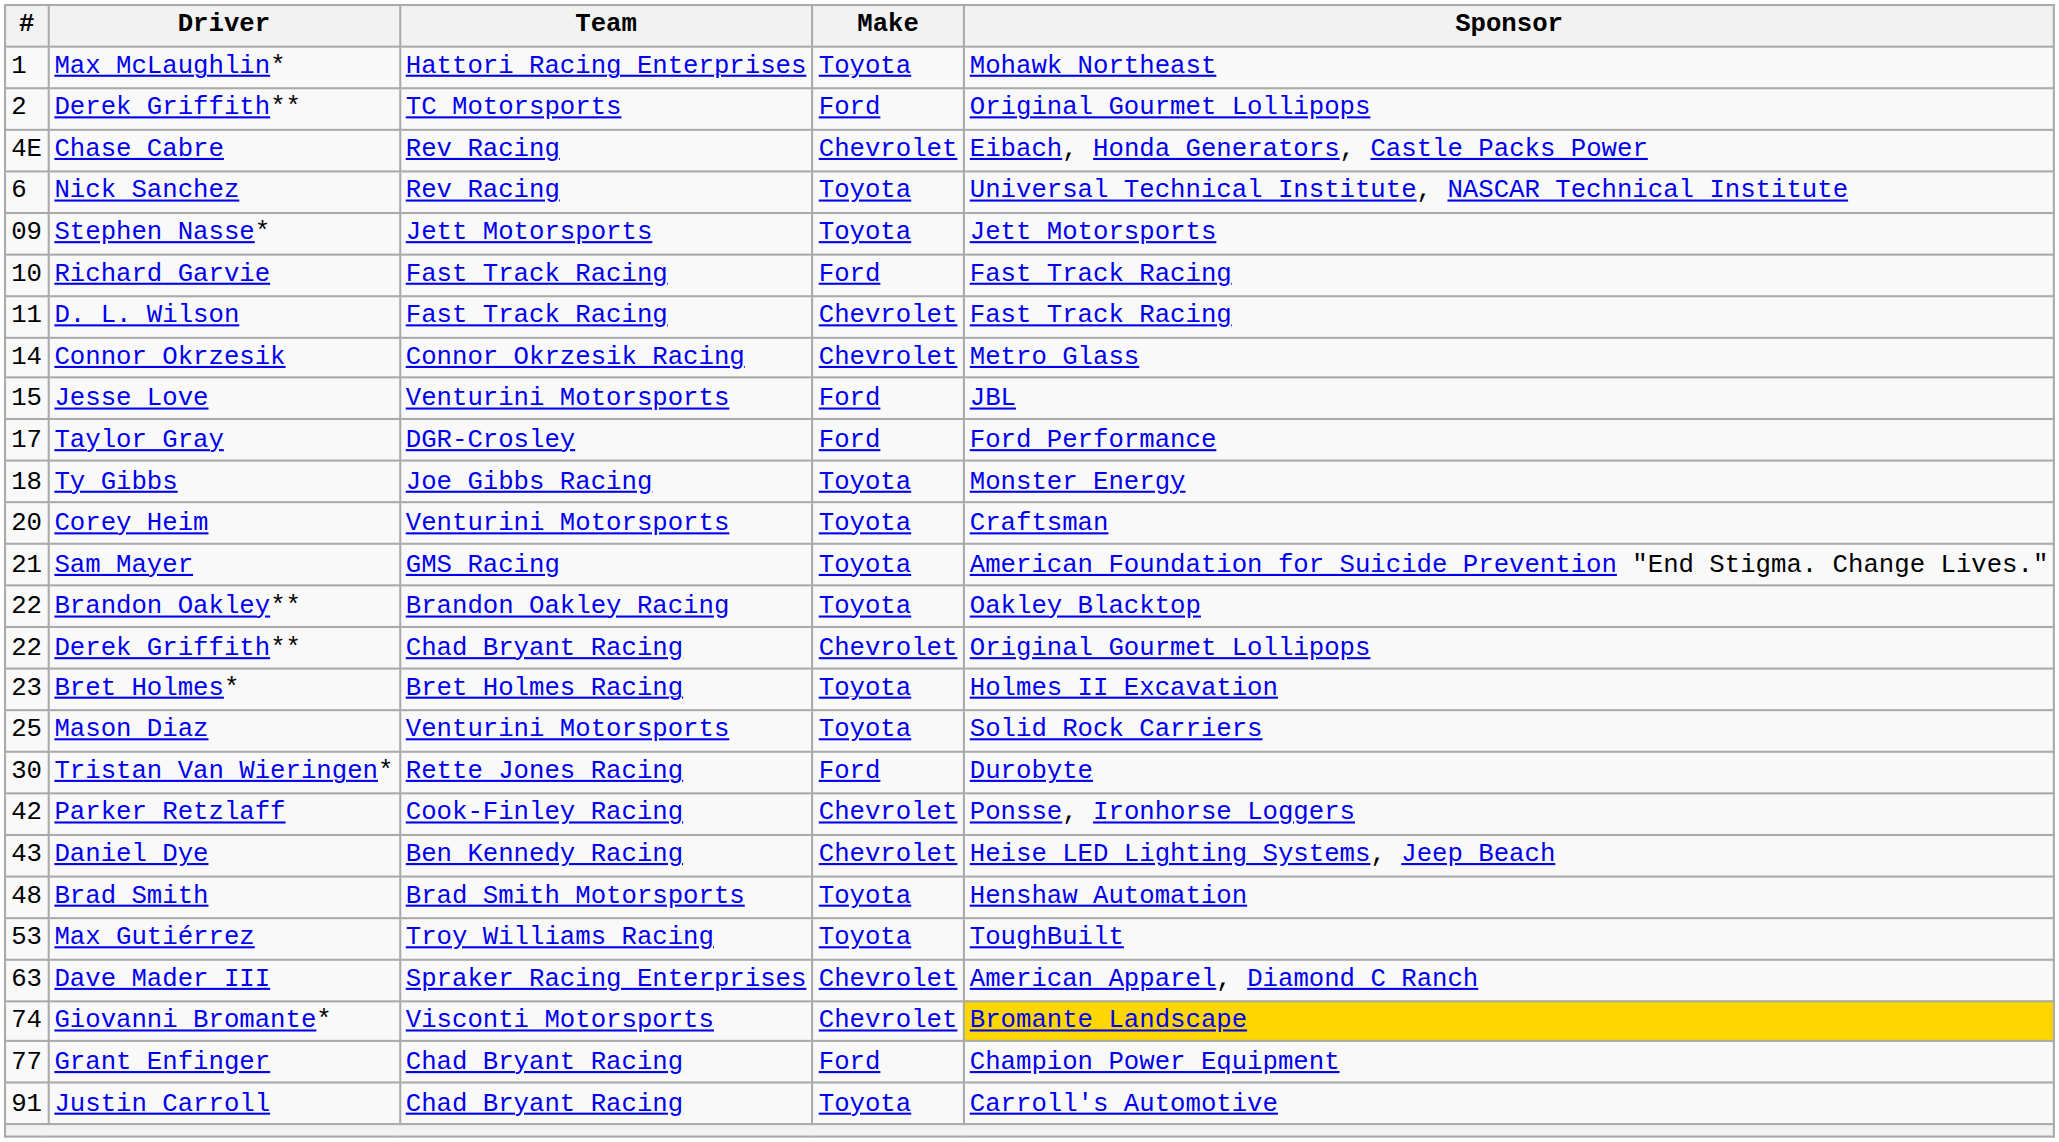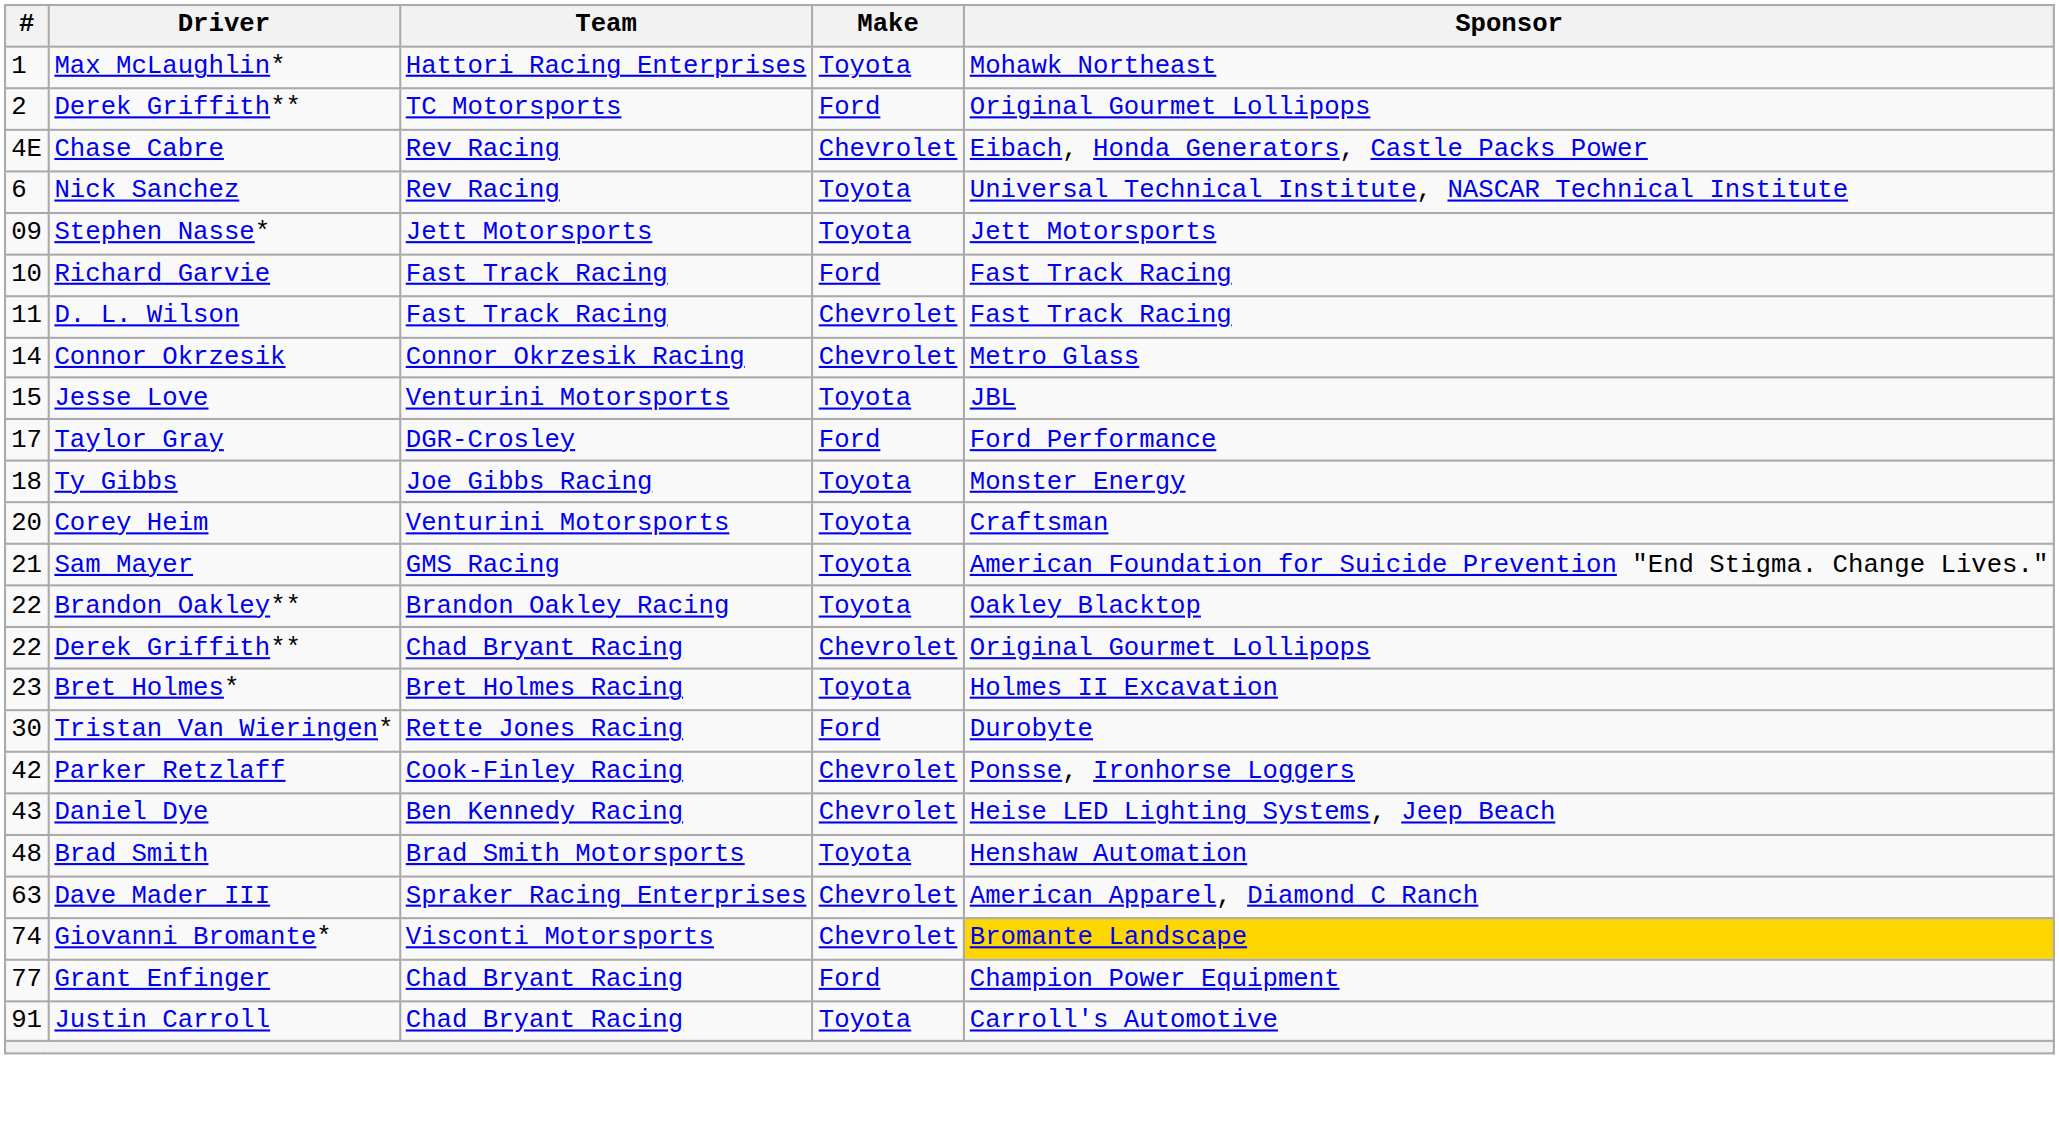 <table class="wikitable" style="font-size:95%">
 <tr>
 <th>#</th>
 <th>Driver</th>
 <th>Team</th>
 <th>Make</th>
 <th>Sponsor</th>
 </tr>
 <tr>
 <td>1</td>
 <td><a href='#'>Max McLaughlin</a>*</td>
 <td><a href='#'>Hattori Racing Enterprises</a></td>
 <td><a href='#'>Toyota</a></td>
 <td><a href='#'>Mohawk Northeast</a></td>
 </tr>
 <tr>
 <td>2</td>
 <td><a href='#'>Derek Griffith</a>**</td>
 <td><a href='#'>TC Motorsports</a></td>
 <td><a href='#'>Ford</a></td>
 <td><a href='#'>Original Gourmet Lollipops</a></td>
 </tr>
 <tr>
 <td>4E</td>
 <td><a href='#'>Chase Cabre</a></td>
 <td><a href='#'>Rev Racing</a></td>
 <td><a href='#'>Chevrolet</a></td>
 <td><a href='#'>Eibach</a>, <a href='#'>Honda Generators</a>, <a href='#'>Castle Packs Power</a></td>
 </tr>
 <tr>
 <td>6</td>
 <td><a href='#'>Nick Sanchez</a></td>
 <td><a href='#'>Rev Racing</a></td>
 <td><a href='#'>Toyota</a></td>
 <td><a href='#'>Universal Technical Institute</a>, <a href='#'>NASCAR Technical Institute</a></td>
 </tr>
 <tr>
 <td>09</td>
 <td><a href='#'>Stephen Nasse</a>*</td>
 <td><a href='#'>Jett Motorsports</a></td>
 <td><a href='#'>Toyota</a></td>
 <td><a href='#'>Jett Motorsports</a></td>
 </tr>
 <tr>
 <td>10</td>
 <td><a href='#'>Richard Garvie</a></td>
 <td><a href='#'>Fast Track Racing</a></td>
 <td><a href='#'>Ford</a></td>
 <td><a href='#'>Fast Track Racing</a></td>
 </tr>
 <tr>
 <td>11</td>
 <td><a href='#'>D. L. Wilson</a></td>
 <td><a href='#'>Fast Track Racing</a></td>
 <td><a href='#'>Chevrolet</a></td>
 <td><a href='#'>Fast Track Racing</a></td>
 </tr>
 <tr>
 <td>14</td>
 <td><a href='#'>Connor Okrzesik</a></td>
 <td><a href='#'>Connor Okrzesik Racing</a></td>
 <td><a href='#'>Chevrolet</a></td>
 <td><a href='#'>Metro Glass</a></td>
 </tr>
 <tr>
 <td>15</td>
 <td><a href='#'>Jesse Love</a></td>
 <td><a href='#'>Venturini Motorsports</a></td>
-<td><a href='#'>Ford</a></td>
+<td><a href='#'>Toyota</a></td>
 <td><a href='#'>JBL</a></td>
 </tr>
 <tr>
 <td>17</td>
 <td><a href='#'>Taylor Gray</a></td>
 <td><a href='#'>DGR-Crosley</a></td>
 <td><a href='#'>Ford</a></td>
 <td><a href='#'>Ford Performance</a></td>
 </tr>
 <tr>
 <td>18</td>
 <td><a href='#'>Ty Gibbs</a></td>
 <td><a href='#'>Joe Gibbs Racing</a></td>
 <td><a href='#'>Toyota</a></td>
 <td><a href='#'>Monster Energy</a></td>
 </tr>
 <tr>
 <td>20</td>
 <td><a href='#'>Corey Heim</a></td>
 <td><a href='#'>Venturini Motorsports</a></td>
 <td><a href='#'>Toyota</a></td>
 <td><a href='#'>Craftsman</a></td>
 </tr>
 <tr>
 <td>21</td>
 <td><a href='#'>Sam Mayer</a></td>
 <td><a href='#'>GMS Racing</a></td>
 <td><a href='#'>Toyota</a></td>
 <td><a href='#'>American Foundation for Suicide Prevention</a> "End Stigma. Change Lives."</td>
 </tr>
 <tr>
 <td>22</td>
 <td><a href='#'>Brandon Oakley</a>**</td>
 <td><a href='#'>Brandon Oakley Racing</a></td>
 <td><a href='#'>Toyota</a></td>
 <td><a href='#'>Oakley Blacktop</a></td>
 </tr>
 <tr>
 <td>22</td>
 <td><a href='#'>Derek Griffith</a>**</td>
 <td><a href='#'>Chad Bryant Racing</a></td>
 <td><a href='#'>Chevrolet</a></td>
 <td><a href='#'>Original Gourmet Lollipops</a></td>
 </tr>
 <tr>
 <td>23</td>
 <td><a href='#'>Bret Holmes</a>*</td>
 <td><a href='#'>Bret Holmes Racing</a></td>
 <td><a href='#'>Toyota</a></td>
 <td><a href='#'>Holmes II Excavation</a></td>
 </tr>
 <tr>
-<td>25</td>
-<td><a href='#'>Mason Diaz</a></td>
-<td><a href='#'>Venturini Motorsports</a></td>
-<td><a href='#'>Toyota</a></td>
-<td><a href='#'>Solid Rock Carriers</a></td>
-</tr>
-<tr>
 <td>30</td>
 <td><a href='#'>Tristan Van Wieringen</a>*</td>
 <td><a href='#'>Rette Jones Racing</a></td>
 <td><a href='#'>Ford</a></td>
 <td><a href='#'>Durobyte</a></td>
 </tr>
 <tr>
 <td>42</td>
 <td><a href='#'>Parker Retzlaff</a></td>
 <td><a href='#'>Cook-Finley Racing</a></td>
 <td><a href='#'>Chevrolet</a></td>
 <td><a href='#'>Ponsse</a>, <a href='#'>Ironhorse Loggers</a></td>
 </tr>
 <tr>
 <td>43</td>
 <td><a href='#'>Daniel Dye</a></td>
 <td><a href='#'>Ben Kennedy Racing</a></td>
 <td><a href='#'>Chevrolet</a></td>
 <td><a href='#'>Heise LED Lighting Systems</a>, <a href='#'>Jeep Beach</a></td>
 </tr>
 <tr>
 <td>48</td>
 <td><a href='#'>Brad Smith</a></td>
 <td><a href='#'>Brad Smith Motorsports</a></td>
 <td><a href='#'>Toyota</a></td>
 <td><a href='#'>Henshaw Automation</a></td>
-</tr>
-<tr>
-<td>53</td>
-<td><a href='#'>Max Gutiérrez</a></td>
-<td><a href='#'>Troy Williams Racing</a></td>
-<td><a href='#'>Toyota</a></td>
-<td><a href='#'>ToughBuilt</a></td>
 </tr>
 <tr>
 <td>63</td>
 <td><a href='#'>Dave Mader III</a></td>
 <td><a href='#'>Spraker Racing Enterprises</a></td>
 <td><a href='#'>Chevrolet</a></td>
 <td><a href='#'>American Apparel</a>, <a href='#'>Diamond C Ranch</a></td>
 </tr>
 <tr>
 <td>74</td>
 <td><a href='#'>Giovanni Bromante</a>*</td>
 <td><a href='#'>Visconti Motorsports</a></td>
 <td><a href='#'>Chevrolet</a></td>
 <td style="background: gold;"><a href='#'>Bromante Landscape</a></td>
 </tr>
 <tr>
 <td>77</td>
 <td><a href='#'>Grant Enfinger</a></td>
 <td><a href='#'>Chad Bryant Racing</a></td>
 <td><a href='#'>Ford</a></td>
 <td><a href='#'>Champion Power Equipment</a></td>
 </tr>
 <tr>
 <td>91</td>
 <td><a href='#'>Justin Carroll</a></td>
 <td><a href='#'>Chad Bryant Racing</a></td>
 <td><a href='#'>Toyota</a></td>
 <td><a href='#'>Carroll's Automotive</a></td>
 </tr>
 <tr>
 <th colspan="5"></th>
 </tr>
 </table>
